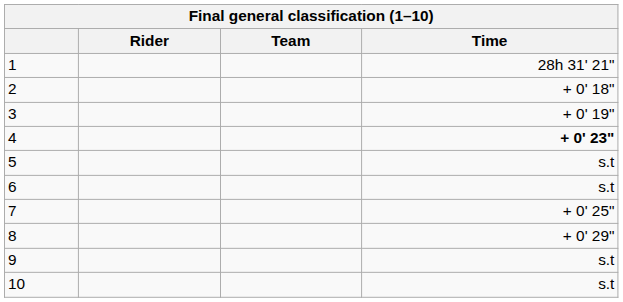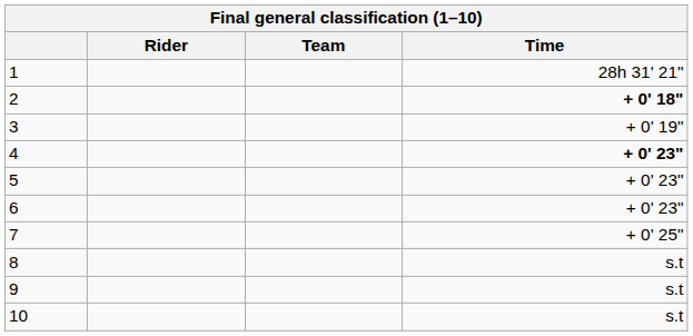 <table class="wikitable" style="width:40em;margin-bottom:0">
 <tr>
 <th colspan=4>Final general classification (1–10)</th>
 </tr>
 <tr>
 <th></th>
 <th>Rider</th>
 <th>Team</th>
 <th>Time</th>
 </tr>
 <tr>
 <td>1</td>
 <td> </td>
 <td></td>
 <td align="right">28h 31' 21"</td>
 </tr>
 <tr>
 <td>2</td>
 <td></td>
 <td></td>
-<td align="right">+  0' 18"</td>
+<td align="right"><strong>+  0' 18"</strong></td>
 </tr>
 <tr>
 <td>3</td>
 <td></td>
 <td></td>
 <td align="right">+  0' 19"</td>
 </tr>
 <tr>
 <td>4</td>
 <td></td>
 <td></td>
 <td align="right"><strong>+  0' 23"</strong></td>
 </tr>
 <tr>
 <td>5</td>
 <td></td>
 <td></td>
-<td align="right">s.t</td>
+<td align="right">+  0' 23"</td>
 </tr>
 <tr>
 <td>6</td>
 <td></td>
 <td></td>
-<td align="right">s.t</td>
+<td align="right">+  0' 23"</td>
 </tr>
 <tr>
 <td>7</td>
 <td></td>
 <td></td>
 <td align="right">+  0' 25"</td>
 </tr>
 <tr>
 <td>8</td>
 <td></td>
 <td></td>
-<td align="right">+  0' 29"</td>
+<td align="right">s.t</td>
 </tr>
 <tr>
 <td>9</td>
 <td></td>
 <td></td>
 <td align="right">s.t</td>
 </tr>
 <tr>
 <td>10</td>
 <td></td>
 <td></td>
 <td align="right">s.t</td>
 </tr>
 </table>
